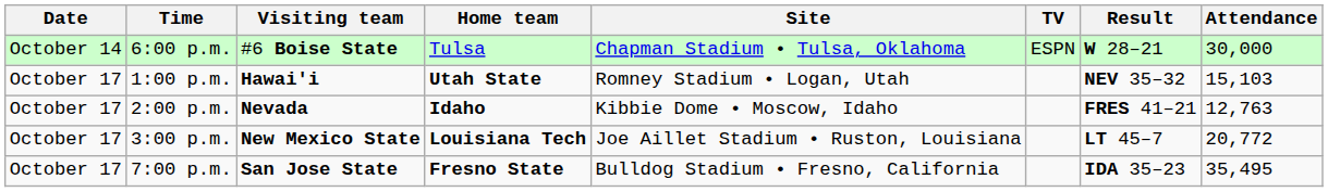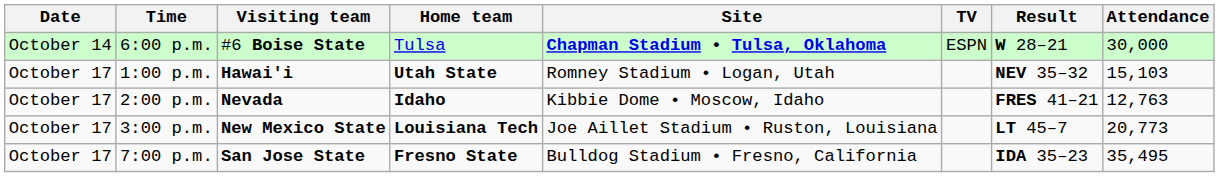 <table class="wikitable" style="font-size:95%;">
 <tr>
 <th>Date</th>
 <th>Time</th>
 <th>Visiting team</th>
 <th>Home team</th>
 <th>Site</th>
 <th>TV</th>
 <th>Result</th>
 <th>Attendance</th>
 </tr>
 <tr bgcolor=ccffcc>
 <td>October 14</td>
 <td>6:00 p.m.</td>
 <td>#6 <strong>Boise State</strong></td>
 <td><a href='#'>Tulsa</a></td>
-<td><a href='#'>Chapman Stadium</a> • <a href='#'>Tulsa, Oklahoma</a></td>
+<td><strong><a href='#'>Chapman Stadium</a> • <a href='#'>Tulsa, Oklahoma</a></strong></td>
 <td>ESPN</td>
 <td><strong>W</strong> 28–21</td>
 <td>30,000</td>
 </tr>
 <tr bgcolor=>
 <td>October 17</td>
 <td>1:00 p.m.</td>
 <td><strong>Hawai'i</strong></td>
 <td><strong>Utah State</strong></td>
 <td>Romney Stadium • Logan, Utah</td>
 <td></td>
 <td><strong>NEV</strong> 35–32</td>
 <td>15,103</td>
 </tr>
 <tr bgcolor=>
 <td>October 17</td>
 <td>2:00 p.m.</td>
 <td><strong>Nevada</strong></td>
 <td><strong>Idaho</strong></td>
 <td>Kibbie Dome • Moscow, Idaho</td>
 <td></td>
 <td><strong>FRES</strong> 41–21</td>
 <td>12,763</td>
 </tr>
 <tr bgcolor=>
 <td>October 17</td>
 <td>3:00 p.m.</td>
 <td><strong>New Mexico State</strong></td>
 <td><strong>Louisiana Tech</strong></td>
 <td>Joe Aillet Stadium • Ruston, Louisiana</td>
 <td></td>
 <td><strong>LT</strong> 45–7</td>
-<td>20,772</td>
+<td>20,773</td>
 </tr>
 <tr bgcolor=>
 <td>October 17</td>
 <td>7:00 p.m.</td>
 <td><strong>San Jose State</strong></td>
 <td><strong>Fresno State</strong></td>
 <td>Bulldog Stadium • Fresno, California</td>
 <td></td>
 <td><strong>IDA</strong> 35–23</td>
 <td>35,495</td>
 </tr>
 </table>
